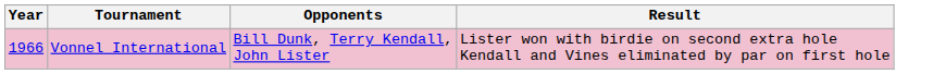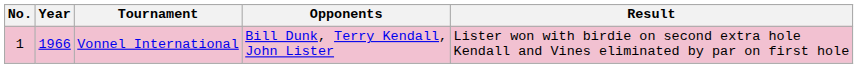 <table class="wikitable" style="font-size:95%;">
 <tr>
+<th>No.</th>
 <th>Year</th>
 <th>Tournament</th>
 <th>Opponents</th>
 <th>Result</th>
 </tr>
 <tr style="background:#F2C1D1;">
+<td align=center>1</td>
 <td><a href='#'>1966</a></td>
 <td><a href='#'>Vonnel International</a></td>
 <td> <a href='#'>Bill Dunk</a>,  <a href='#'>Terry Kendall</a>,<br> <a href='#'>John Lister</a></td>
 <td>Lister won with birdie on second extra hole<br>Kendall and Vines eliminated by par on first hole</td>
 </tr>
 </table>
